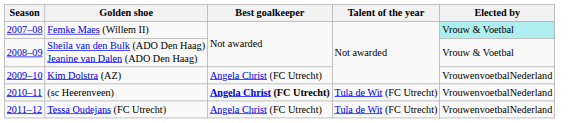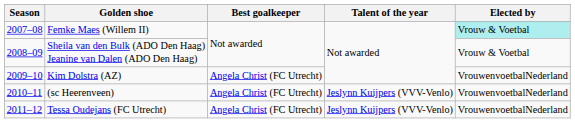 <table class="wikitable" style="font-size:90%">
 <tr>
 <th>Season</th>
 <th>Golden shoe</th>
 <th>Best goalkeeper</th>
 <th>Talent of the year</th>
 <th>Elected by</th>
 </tr>
 <tr>
 <td><a href='#'>2007–08</a></td>
 <td> <a href='#'>Femke Maes</a> (Willem II)</td>
 <td rowspan=2>Not awarded</td>
 <td rowspan=3>Not awarded</td>
 <td style="background: paleturquoise;">Vrouw & Voetbal</td>
 </tr>
 <tr>
 <td><a href='#'>2008–09</a></td>
 <td> <a href='#'>Sheila van den Bulk</a> (ADO Den Haag)<br> <a href='#'>Jeanine van Dalen</a> (ADO Den Haag)</td>
 <td>Vrouw & Voetbal</td>
 </tr>
 <tr>
 <td><a href='#'>2009–10</a></td>
 <td> <a href='#'>Kim Dolstra</a> (AZ)</td>
 <td> <a href='#'>Angela Christ</a> (FC Utrecht)</td>
 <td>VrouwenvoetbalNederland</td>
 </tr>
 <tr>
 <td><a href='#'>2010–11</a></td>
 <td>  (sc Heerenveen)</td>
-<td><strong> <a href='#'>Angela Christ</a> (FC Utrecht)</strong></td>
-<td> <a href='#'>Tula de Wit</a> (FC Utrecht)</td>
+<td> <a href='#'>Angela Christ</a> (FC Utrecht)</td>
+<td> <a href='#'>Jeslynn Kuijpers</a> (VVV-Venlo)</td>
 <td>VrouwenvoetbalNederland</td>
 </tr>
 <tr>
 <td><a href='#'>2011–12</a></td>
 <td> <a href='#'>Tessa Oudejans</a> (FC Utrecht)</td>
 <td> <a href='#'>Angela Christ</a> (FC Utrecht)</td>
-<td> <a href='#'>Tula de Wit</a> (FC Utrecht)</td>
+<td> <a href='#'>Jeslynn Kuijpers</a> (VVV-Venlo)</td>
 <td>VrouwenvoetbalNederland</td>
 </tr>
 </table>
